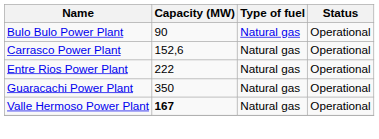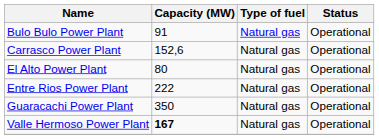 <table class="wikitable sortable">
 <tr>
 <th>Name</th>
 <th>Capacity (MW)</th>
 <th>Type of fuel</th>
 <th>Status</th>
 </tr>
 <tr>
 <td><a href='#'>Bulo Bulo Power Plant</a></td>
-<td>90</td>
+<td>91</td>
 <td><a href='#'>Natural gas</a></td>
 <td>Operational</td>
 </tr>
 <tr>
 <td><a href='#'>Carrasco Power Plant</a></td>
 <td>152,6</td>
+<td>Natural gas</td>
+<td>Operational</td>
+</tr>
+<tr>
+<td><a href='#'>El Alto Power Plant</a></td>
+<td>80</td>
 <td>Natural gas</td>
 <td>Operational</td>
 </tr>
 <tr>
 <td><a href='#'>Entre Rios Power Plant</a></td>
 <td>222</td>
 <td>Natural gas</td>
 <td>Operational</td>
 </tr>
 <tr>
 <td><a href='#'>Guaracachi Power Plant</a></td>
 <td>350</td>
 <td>Natural gas</td>
 <td>Operational</td>
 </tr>
 <tr>
 <td><a href='#'>Valle Hermoso Power Plant</a></td>
 <td><strong>167</strong></td>
 <td>Natural gas</td>
 <td>Operational</td>
 </tr>
 <tr>
 </tr>
 </table>
